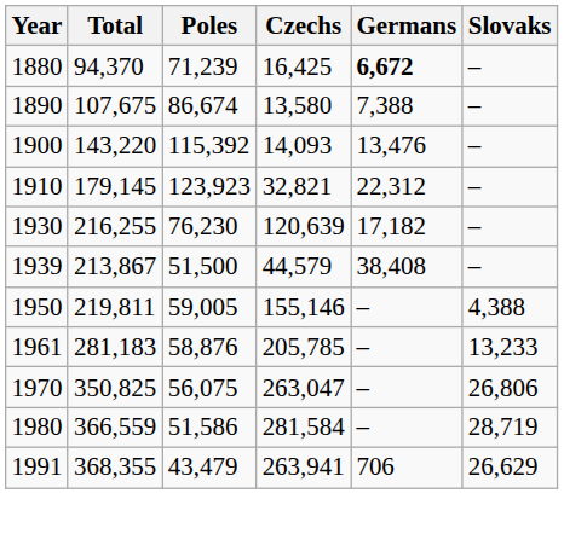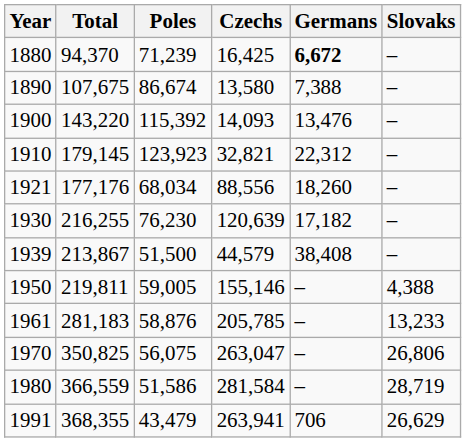 <table class="wikitable sortable">
 <tr>
 <th>Year</th>
 <th>Total</th>
 <th>Poles</th>
 <th>Czechs</th>
 <th>Germans</th>
 <th>Slovaks</th>
 </tr>
 <tr>
 <td>1880</td>
 <td>94,370</td>
 <td>71,239</td>
 <td>16,425</td>
 <td><strong>6,672</strong></td>
 <td>–</td>
 </tr>
 <tr>
 <td>1890</td>
 <td>107,675</td>
 <td>86,674</td>
 <td>13,580</td>
 <td>7,388</td>
 <td>–</td>
 </tr>
 <tr>
 <td>1900</td>
 <td>143,220</td>
 <td>115,392</td>
 <td>14,093</td>
 <td>13,476</td>
 <td>–</td>
 </tr>
 <tr>
 <td>1910</td>
 <td>179,145</td>
 <td>123,923</td>
 <td>32,821</td>
 <td>22,312</td>
+<td>–</td>
+</tr>
+<tr>
+<td>1921</td>
+<td>177,176</td>
+<td>68,034</td>
+<td>88,556</td>
+<td>18,260</td>
 <td>–</td>
 </tr>
 <tr>
 <td>1930</td>
 <td>216,255</td>
 <td>76,230</td>
 <td>120,639</td>
 <td>17,182</td>
 <td>–</td>
 </tr>
 <tr>
 <td>1939</td>
 <td>213,867</td>
 <td>51,500</td>
 <td>44,579</td>
 <td>38,408</td>
 <td>–</td>
 </tr>
 <tr>
 <td>1950</td>
 <td>219,811</td>
 <td>59,005</td>
 <td>155,146</td>
 <td>–</td>
 <td>4,388</td>
 </tr>
 <tr>
 <td>1961</td>
 <td>281,183</td>
 <td>58,876</td>
 <td>205,785</td>
 <td>–</td>
 <td>13,233</td>
 </tr>
 <tr>
 <td>1970</td>
 <td>350,825</td>
 <td>56,075</td>
 <td>263,047</td>
 <td>–</td>
 <td>26,806</td>
 </tr>
 <tr>
 <td>1980</td>
 <td>366,559</td>
 <td>51,586</td>
 <td>281,584</td>
 <td>–</td>
 <td>28,719</td>
 </tr>
 <tr>
 <td>1991</td>
 <td>368,355</td>
 <td>43,479</td>
 <td>263,941</td>
 <td>706</td>
 <td>26,629</td>
 </tr>
 </table>
